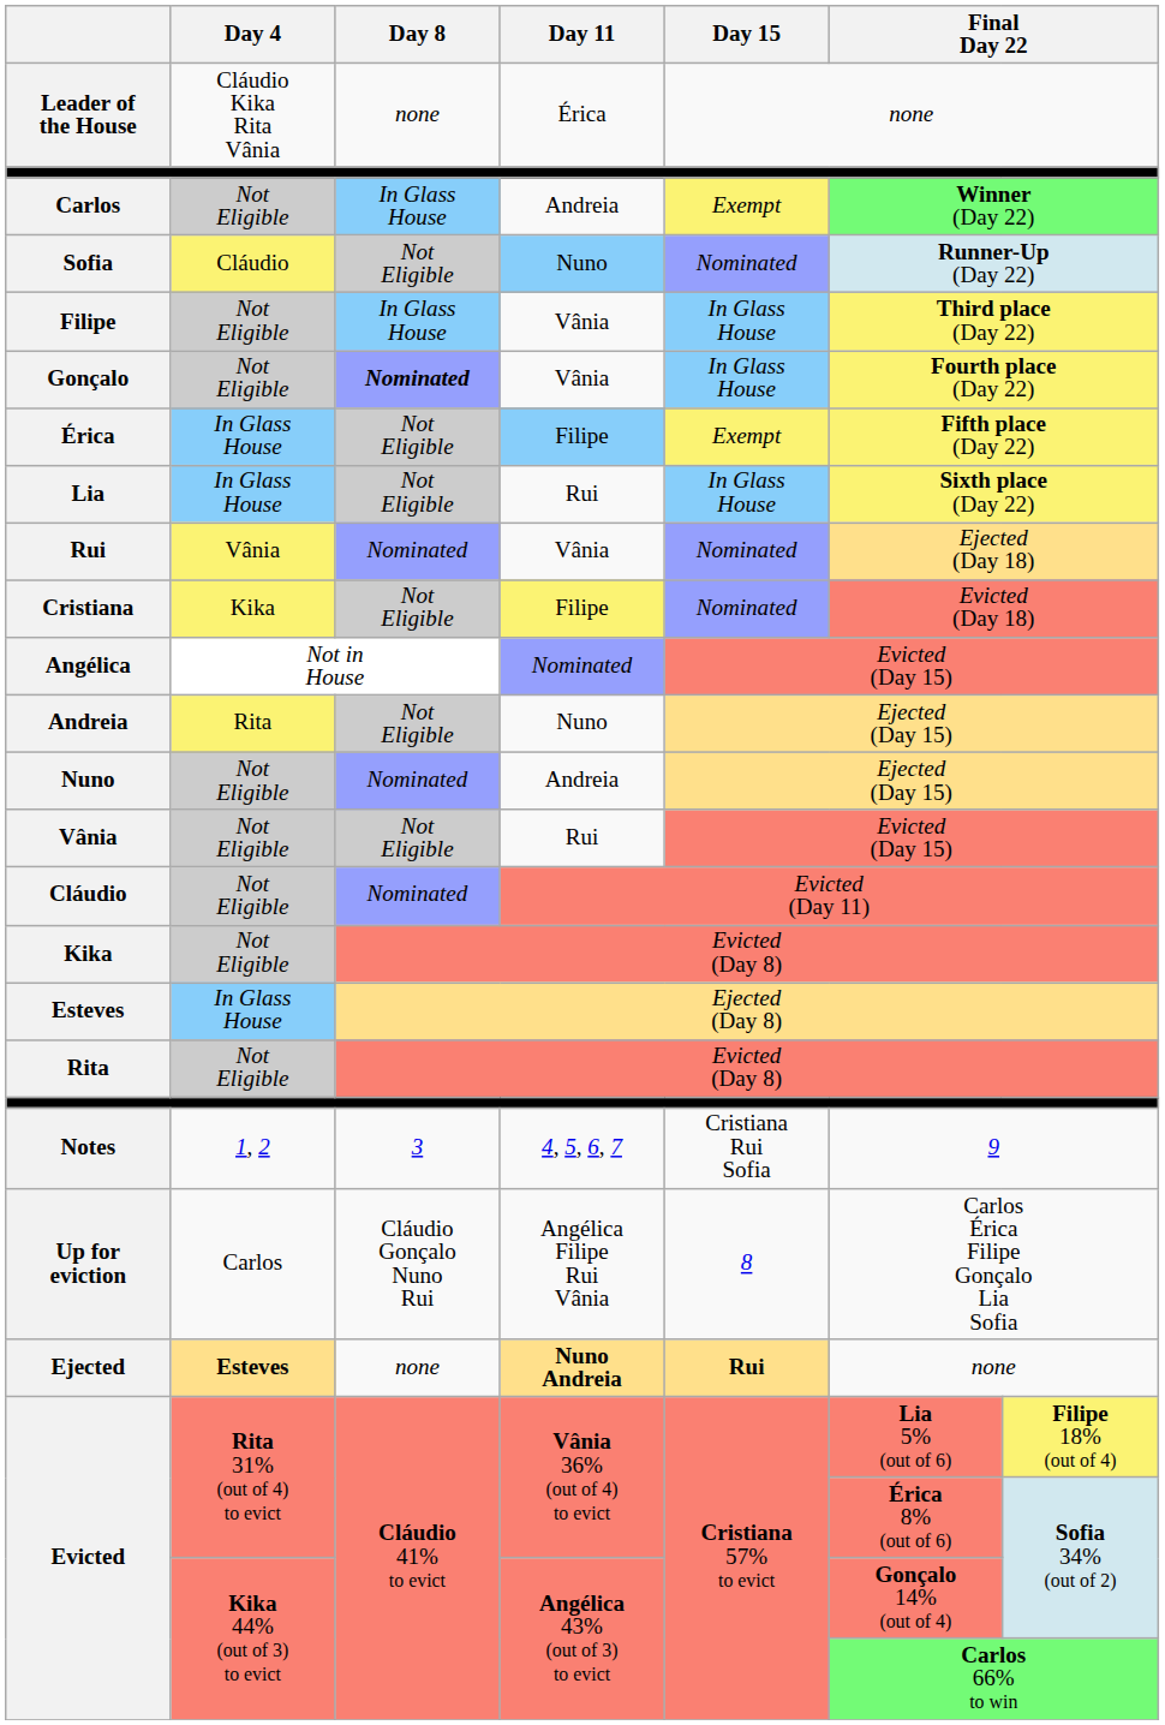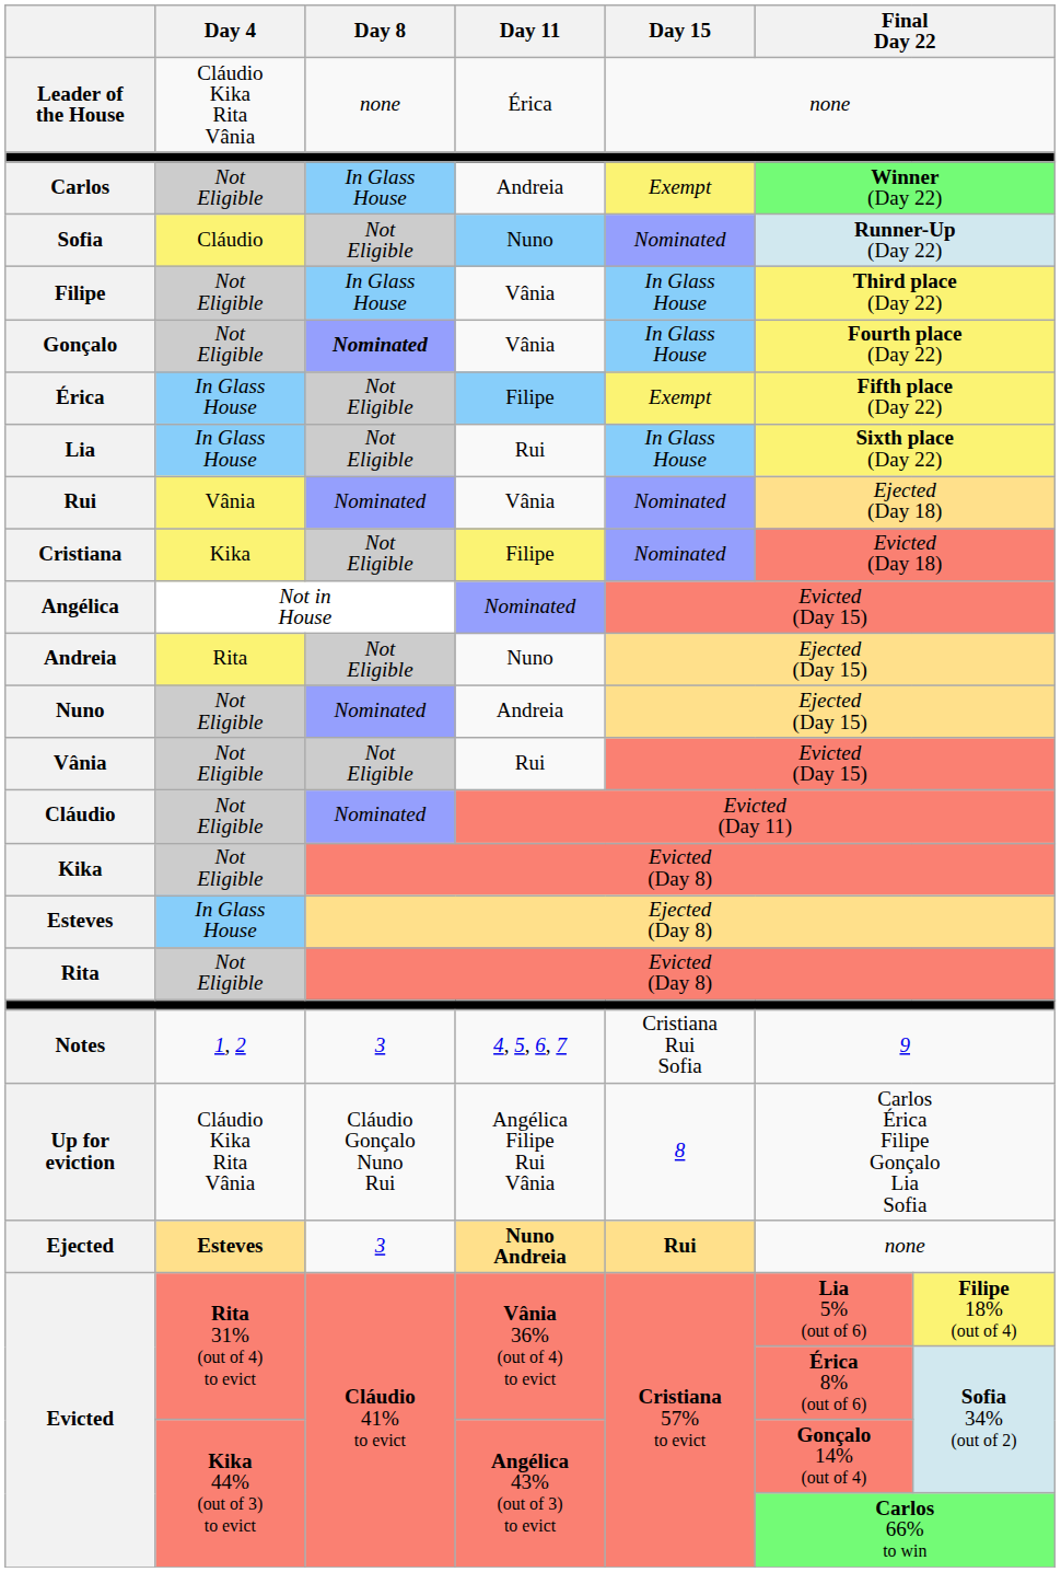 <table class="wikitable" style="text-align:center; font-size:80%; line-height:13px;">
 <tr>
 <th style="width: 10%;"></th>
 <th style="width: 10%;">Day 4</th>
 <th style="width: 10%;">Day 8</th>
 <th style="width: 10%;">Day 11</th>
 <th style="width: 10%;">Day 15</th>
 <th colspan="2" style="width: 20%;">Final<br>Day 22</th>
 </tr>
 <tr>
 <th nowrap>Leader of<br>the House</th>
 <td>Cláudio<br>Kika<br>Rita<br>Vânia</td>
 <td><em>none</em></td>
 <td>Érica</td>
 <td colspan="3"><em>none</em></td>
 </tr>
 <tr>
 <th colspan="7" style="background:#000;"></th>
 </tr>
 <tr>
 <th>Carlos</th>
 <td bgcolor="CCCCCC"><em>Not<br>Eligible</em></td>
 <td bgcolor="#87cefa"><em>In Glass<br>House</em></td>
 <td>Andreia</td>
 <td bgcolor="FBF373"><em>Exempt</em></td>
 <td colspan="2" bgcolor="#73FB76"><strong>Winner</strong><br>(Day 22)</td>
 </tr>
 <tr>
 <th>Sofia</th>
 <td bgcolor="FBF373">Cláudio</td>
 <td bgcolor="CCCCCC"><em>Not<br>Eligible</em></td>
 <td bgcolor="#87cefa">Nuno</td>
 <td bgcolor="959ffd"><em>Nominated</em></td>
 <td colspan="2" bgcolor="#D1E8EF"><strong>Runner-Up</strong><br>(Day 22)</td>
 </tr>
 <tr>
 <th>Filipe</th>
 <td bgcolor="CCCCCC"><em>Not<br>Eligible</em></td>
 <td bgcolor="#87cefa"><em>In Glass<br>House</em></td>
 <td>Vânia</td>
 <td bgcolor="#87cefa"><em>In Glass<br>House</em></td>
 <td colspan="2" bgcolor="FBF373"><strong>Third place</strong><br>(Day 22)</td>
 </tr>
 <tr>
 <th>Gonçalo</th>
 <td bgcolor="CCCCCC"><em>Not<br>Eligible</em></td>
 <td bgcolor="959ffd"><strong><em>Nominated</em></strong></td>
 <td>Vânia</td>
 <td bgcolor="#87cefa"><em>In Glass<br>House</em></td>
 <td colspan="2" bgcolor="FBF373"><strong>Fourth place</strong><br>(Day 22)</td>
 </tr>
 <tr>
 <th>Érica</th>
 <td bgcolor="#87cefa"><em>In Glass<br>House</em></td>
 <td bgcolor="CCCCCC"><em>Not<br>Eligible</em></td>
 <td bgcolor="#87cefa">Filipe</td>
 <td bgcolor="FBF373"><em>Exempt</em></td>
 <td colspan="2" bgcolor="FBF373"><strong>Fifth place</strong><br>(Day 22)</td>
 </tr>
 <tr>
 <th>Lia</th>
 <td bgcolor="#87cefa"><em>In Glass<br>House</em></td>
 <td bgcolor="CCCCCC"><em>Not<br>Eligible</em></td>
 <td>Rui</td>
 <td bgcolor="#87cefa"><em>In Glass<br>House</em></td>
 <td colspan="2" bgcolor="FBF373"><strong>Sixth place</strong><br>(Day 22)</td>
 </tr>
 <tr>
 <th>Rui</th>
 <td bgcolor="FBF373">Vânia</td>
 <td bgcolor="959ffd"><em>Nominated</em></td>
 <td>Vânia</td>
 <td bgcolor="959ffd"><em>Nominated</em></td>
 <td colspan="2" bgcolor="ffe08b"><em>Ejected</em><br>(Day 18)</td>
 </tr>
 <tr>
 <th>Cristiana</th>
 <td bgcolor="FBF373">Kika</td>
 <td bgcolor="CCCCCC"><em>Not<br>Eligible</em></td>
 <td bgcolor="FBF373">Filipe</td>
 <td bgcolor="959ffd"><em>Nominated</em></td>
 <td colspan="2" bgcolor="salmon"><em>Evicted</em><br>(Day 18)</td>
 </tr>
 <tr>
 <th>Angélica</th>
 <td colspan="2" bgcolor="white"><em>Not in<br>House</em></td>
 <td bgcolor="959ffd"><em>Nominated</em></td>
 <td colspan="3" bgcolor="salmon"><em>Evicted</em><br>(Day 15)</td>
 </tr>
 <tr>
 <th>Andreia</th>
 <td bgcolor="FBF373">Rita</td>
 <td bgcolor="CCCCCC"><em>Not<br>Eligible</em></td>
 <td>Nuno</td>
 <td colspan="3" bgcolor="ffe08b"><em>Ejected</em><br>(Day 15)</td>
 </tr>
 <tr>
 <th>Nuno</th>
 <td bgcolor="CCCCCC"><em>Not<br>Eligible</em></td>
 <td bgcolor="959ffd"><em>Nominated</em></td>
 <td>Andreia</td>
 <td colspan="3" bgcolor="ffe08b"><em>Ejected</em><br>(Day 15)</td>
 </tr>
 <tr>
 <th>Vânia</th>
 <td bgcolor="CCCCCC"><em>Not<br>Eligible</em></td>
 <td bgcolor="CCCCCC"><em>Not<br>Eligible</em></td>
 <td>Rui</td>
 <td colspan="3" bgcolor="salmon"><em>Evicted</em><br>(Day 15)</td>
 </tr>
 <tr>
 <th>Cláudio</th>
 <td bgcolor="CCCCCC"><em>Not<br>Eligible</em></td>
 <td bgcolor="959ffd"><em>Nominated</em></td>
 <td colspan="4" bgcolor="salmon"><em>Evicted</em><br>(Day 11)</td>
 </tr>
 <tr>
 <th>Kika</th>
 <td bgcolor="CCCCCC"><em>Not<br>Eligible</em></td>
 <td colspan="5" bgcolor="salmon"><em>Evicted</em><br>(Day 8)</td>
 </tr>
 <tr>
 <th>Esteves</th>
 <td bgcolor="#87cefa"><em>In Glass<br>House</em></td>
 <td colspan="5" bgcolor="ffe08b"><em>Ejected</em><br>(Day 8)</td>
 </tr>
 <tr>
 <th>Rita</th>
 <td bgcolor="CCCCCC"><em>Not<br>Eligible</em></td>
 <td colspan="5" bgcolor="salmon"><em>Evicted</em><br>(Day 8)</td>
 </tr>
 <tr>
 <th colspan="7" style="background:#000;"></th>
 </tr>
 <tr>
 <th>Notes</th>
 <td><em><a href='#'>1</a></em>, <em><a href='#'>2</a></em></td>
 <td><em><a href='#'>3</a></em></td>
 <td><em><a href='#'>4</a></em>, <em><a href='#'>5</a></em>, <em><a href='#'>6</a></em>, <em><a href='#'>7</a></em></td>
 <td>Cristiana<br>Rui<br>Sofia</td>
 <td colspan="2"><em><a href='#'>9</a></em></td>
 </tr>
 <tr>
 <th>Up for<br>eviction</th>
-<td>Carlos</td>
+<td>Cláudio<br>Kika<br>Rita<br>Vânia</td>
 <td>Cláudio<br>Gonçalo<br>Nuno<br>Rui</td>
 <td>Angélica<br>Filipe<br>Rui<br>Vânia</td>
 <td><em><a href='#'>8</a></em></td>
 <td colspan="2">Carlos<br>Érica<br>Filipe<br>Gonçalo<br>Lia<br>Sofia</td>
 </tr>
 <tr>
 <th>Ejected</th>
 <td bgcolor="ffe08b"><strong>Esteves</strong></td>
-<td><em>none</em></td>
+<td><em><a href='#'>3</a></em></td>
 <td bgcolor="ffe08b"><strong>Nuno<br>Andreia</strong></td>
 <td bgcolor="ffe08b"><strong>Rui</strong></td>
 <td colspan="2"><em>none</em></td>
 </tr>
 <tr>
 <th rowspan="4">Evicted</th>
 <td rowspan="2" nowrap="" bgcolor="salmon"><strong>Rita</strong><br>31%<br><small>(out of 4)<br>to evict</small></td>
 <td rowspan="4" bgcolor="salmon"><strong>Cláudio</strong><br>41%<br><small>to evict</small></td>
 <td rowspan="2" bgcolor="salmon"><strong>Vânia</strong><br>36%<br><small>(out of 4)<br>to evict</small></td>
 <td rowspan="4" bgcolor="salmon"><strong>Cristiana</strong><br>57%<br><small>to evict</small></td>
 <td bgcolor="salmon"><strong>Lia</strong><br>5%<small><br>(out of 6)</small></td>
 <td bgcolor="#FBF373"><strong>Filipe</strong><br>18%<small><br>(out of 4)</small></td>
 </tr>
 <tr>
 <td bgcolor="salmon"><strong>Érica</strong><br>8%<small><br>(out of 6)</small></td>
 <td rowspan="2" bgcolor="#D1E8EF"><strong>Sofia</strong><br>34%<small><br>(out of 2)</small></td>
 </tr>
 <tr>
 <td rowspan="2" bgcolor="salmon"><strong>Kika</strong><br>44%<br><small>(out of 3)<br>to evict</small></td>
 <td rowspan="2" bgcolor="salmon"><strong>Angélica</strong><br>43%<br><small>(out of 3)<br>to evict</small></td>
 <td bgcolor="salmon"><strong>Gonçalo</strong><br>14%<small><br>(out of 4)</small></td>
 </tr>
 <tr>
 <td colspan="2" bgcolor="#73FB76"><strong>Carlos</strong><br>66%<br><small>to win</small></td>
 </tr>
 <tr>
 </tr>
 </table>
